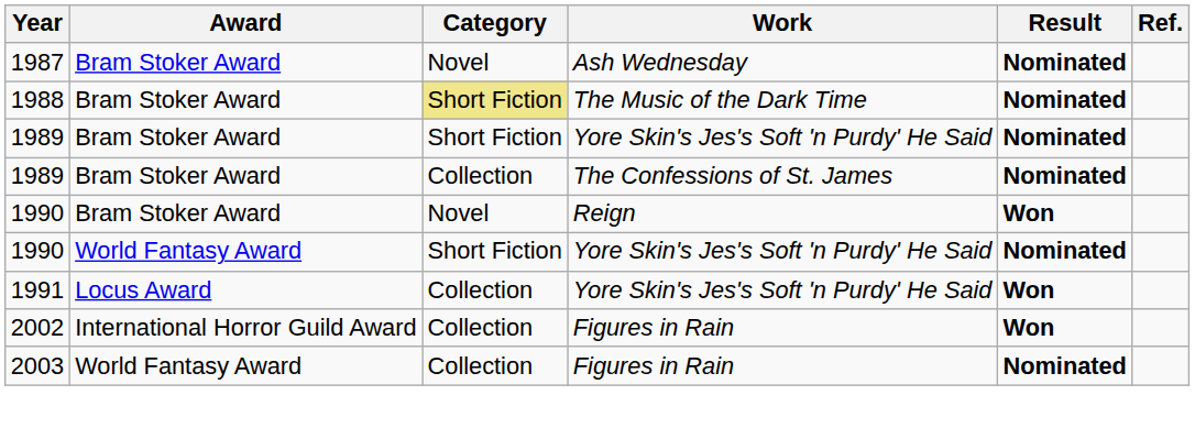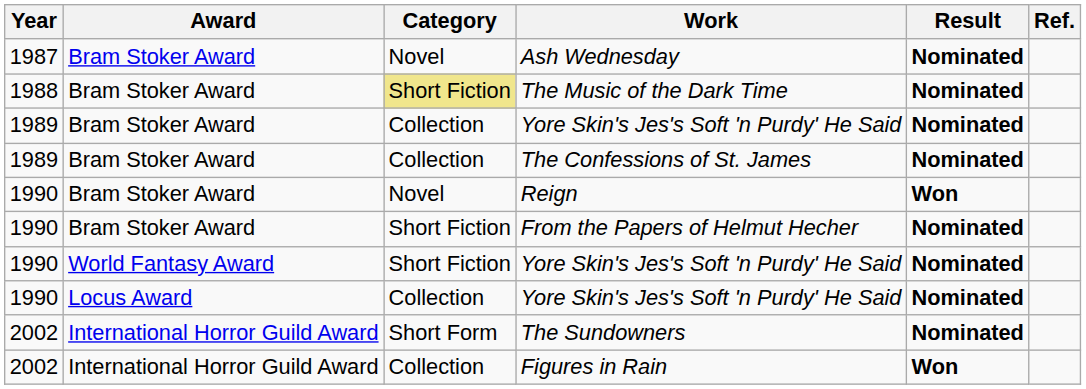 <table class="wikitable">
 <tr>
 <th>Year</th>
 <th>Award</th>
 <th>Category</th>
 <th>Work</th>
 <th>Result</th>
 <th>Ref.</th>
 </tr>
 <tr>
 <td>1987</td>
 <td><a href='#'>Bram Stoker Award</a></td>
 <td>Novel</td>
 <td><em>Ash Wednesday</em></td>
 <td><strong>Nominated</strong></td>
 <td></td>
 </tr>
 <tr>
 <td>1988</td>
 <td>Bram Stoker Award</td>
 <td style="background: khaki;">Short Fiction</td>
 <td><em>The Music of the Dark Time</em></td>
 <td><strong>Nominated</strong></td>
 <td></td>
 </tr>
 <tr>
 <td>1989</td>
 <td>Bram Stoker Award</td>
-<td>Short Fiction</td>
+<td>Collection</td>
 <td><em>Yore Skin's Jes's Soft 'n Purdy' He Said</em></td>
 <td><strong>Nominated</strong></td>
 <td></td>
 </tr>
 <tr>
 <td>1989</td>
 <td>Bram Stoker Award</td>
 <td>Collection</td>
 <td><em>The Confessions of St. James</em></td>
 <td><strong>Nominated</strong></td>
 <td></td>
 </tr>
 <tr>
 <td>1990</td>
 <td>Bram Stoker Award</td>
 <td>Novel</td>
 <td><em>Reign</em></td>
 <td><strong>Won</strong></td>
 <td></td>
 </tr>
 <tr>
 <td>1990</td>
+<td>Bram Stoker Award</td>
+<td>Short Fiction</td>
+<td><em>From the Papers of Helmut Hecher</em></td>
+<td><strong>Nominated</strong></td>
+<td></td>
+</tr>
+<tr>
+<td>1990</td>
 <td><a href='#'>World Fantasy Award</a></td>
 <td>Short Fiction</td>
 <td><em>Yore Skin's Jes's Soft 'n Purdy' He Said</em></td>
 <td><strong>Nominated</strong></td>
 <td></td>
 </tr>
 <tr>
-<td>1991</td>
+<td>1990</td>
 <td><a href='#'>Locus Award</a></td>
 <td>Collection</td>
 <td><em>Yore Skin's Jes's Soft 'n Purdy' He Said</em></td>
-<td><strong>Won</strong></td>
+<td><strong>Nominated</strong></td>
+<td></td>
+</tr>
+<tr>
+<td>2002</td>
+<td><a href='#'>International Horror Guild Award</a></td>
+<td>Short Form</td>
+<td><em>The Sundowners</em></td>
+<td><strong>Nominated</strong></td>
 <td></td>
 </tr>
 <tr>
 <td>2002</td>
 <td>International Horror Guild Award</td>
 <td>Collection</td>
 <td><em>Figures in Rain</em></td>
 <td><strong>Won</strong></td>
 <td></td>
 </tr>
-<tr>
-<td>2003</td>
-<td>World Fantasy Award</td>
-<td>Collection</td>
-<td><em>Figures in Rain</td>
-<td><strong>Nominated</strong></td>
-<td></td>
-</tr>
 </table>
